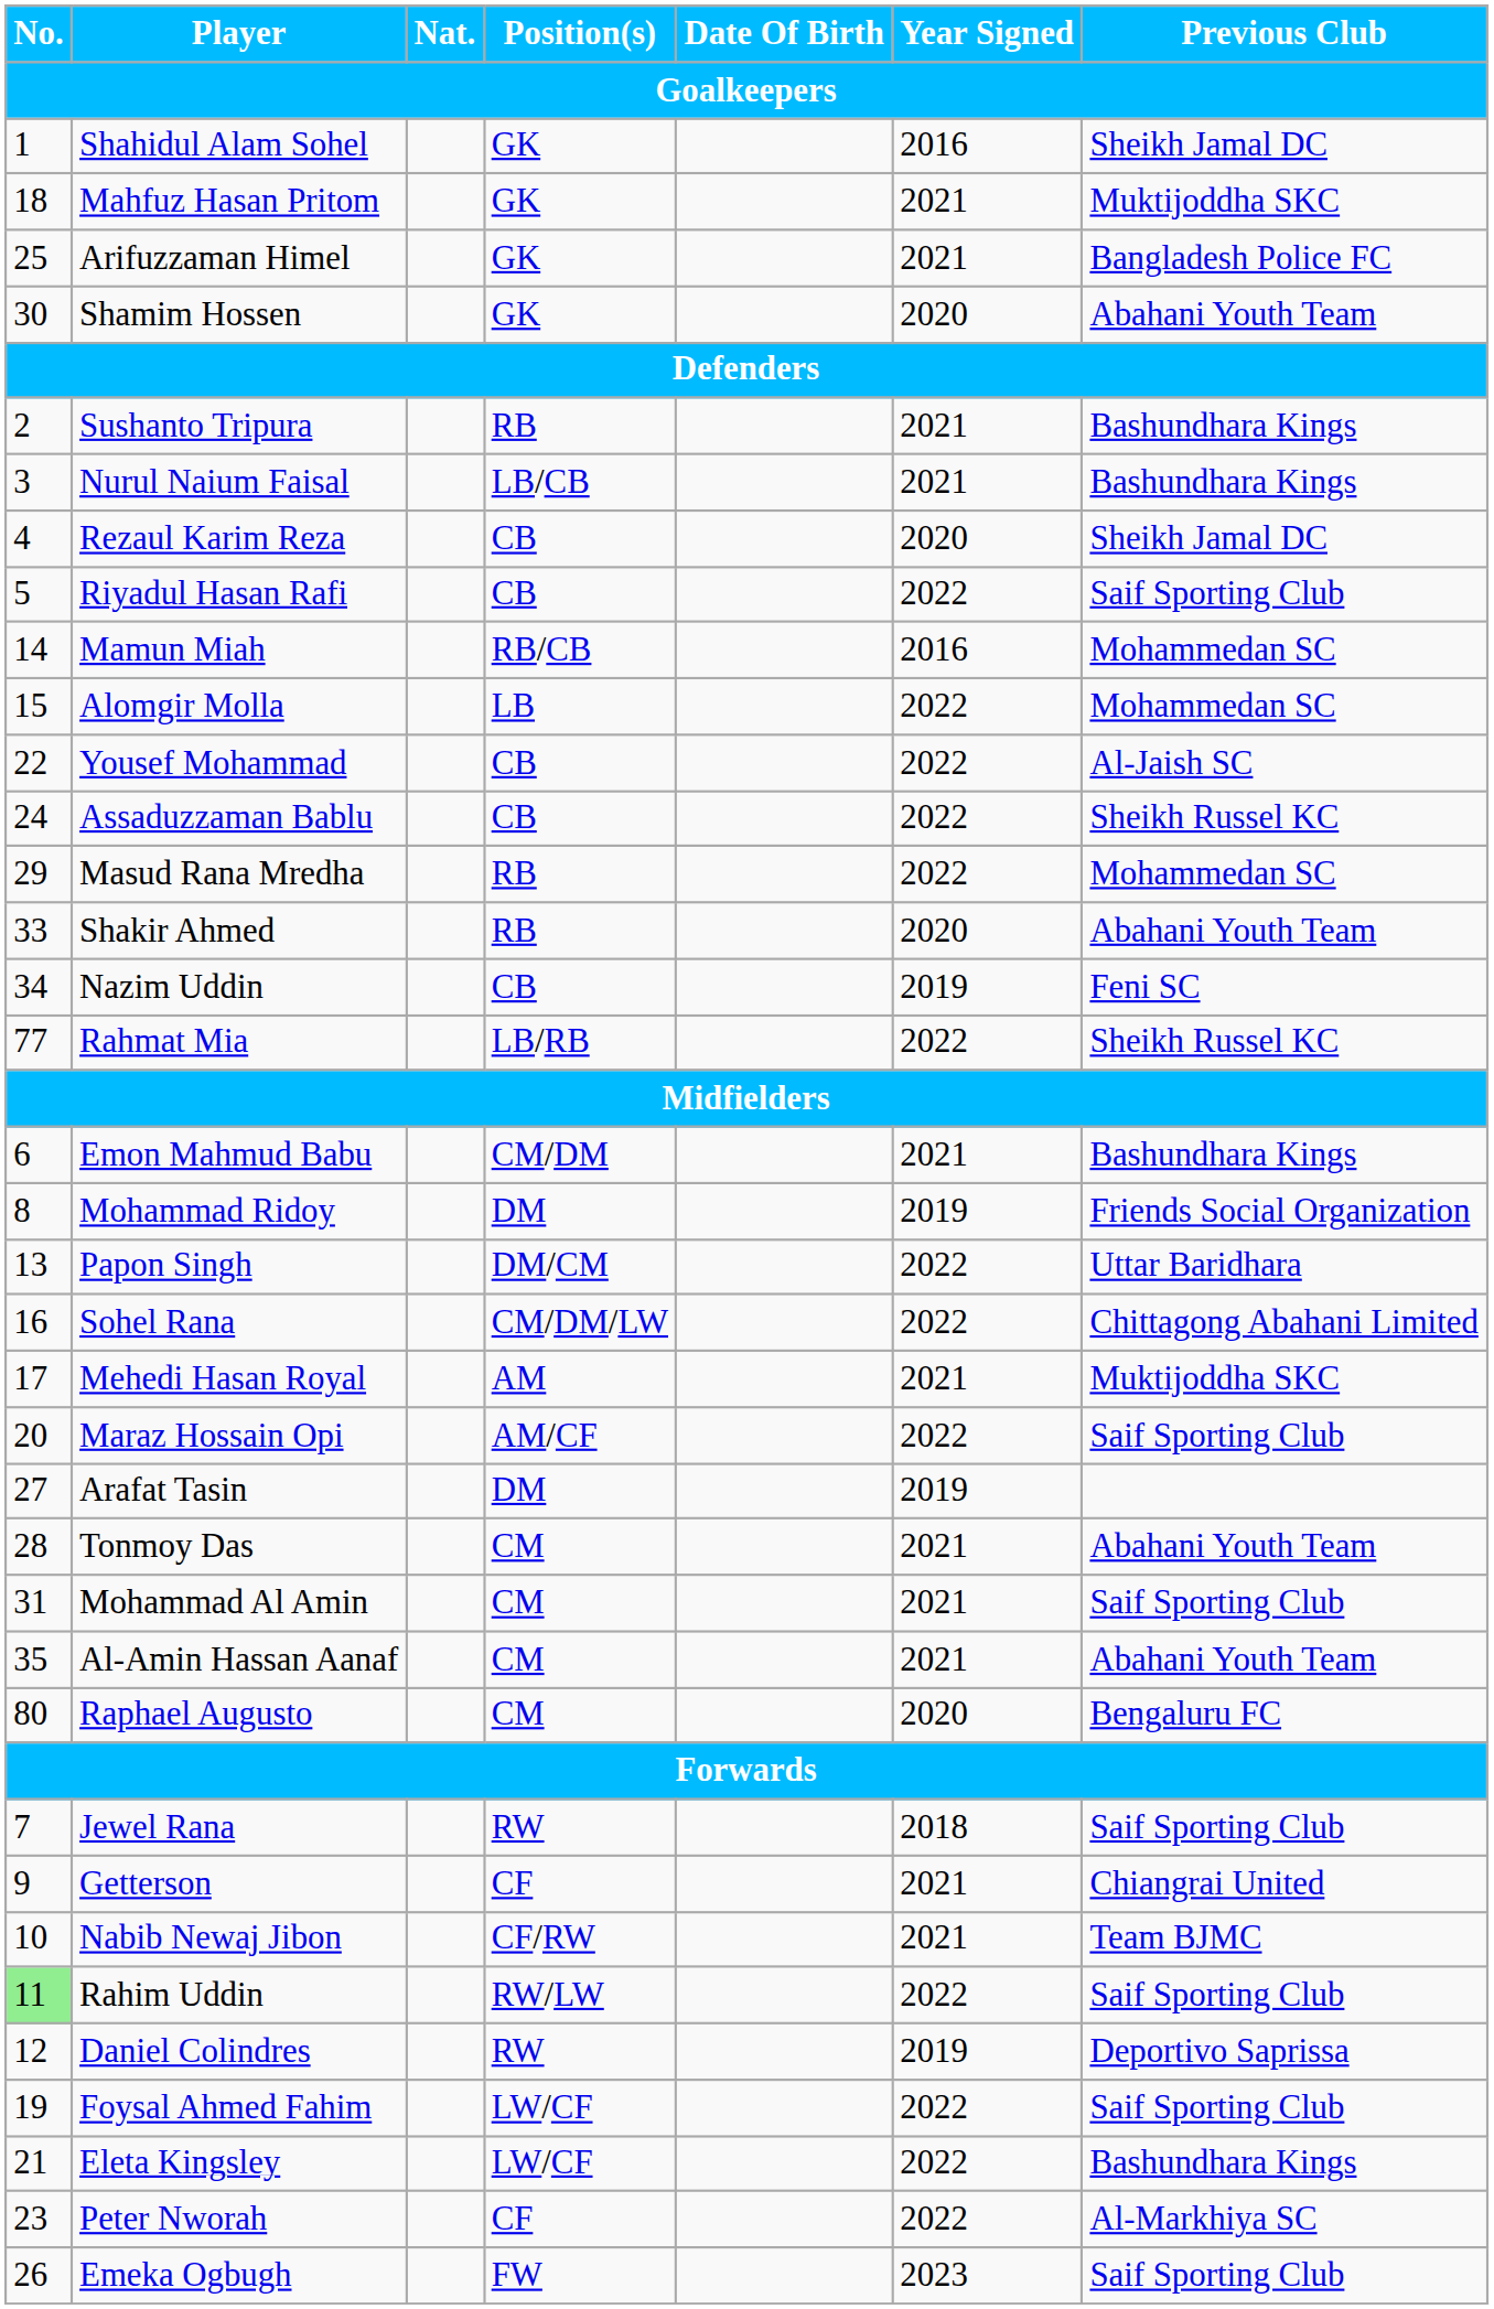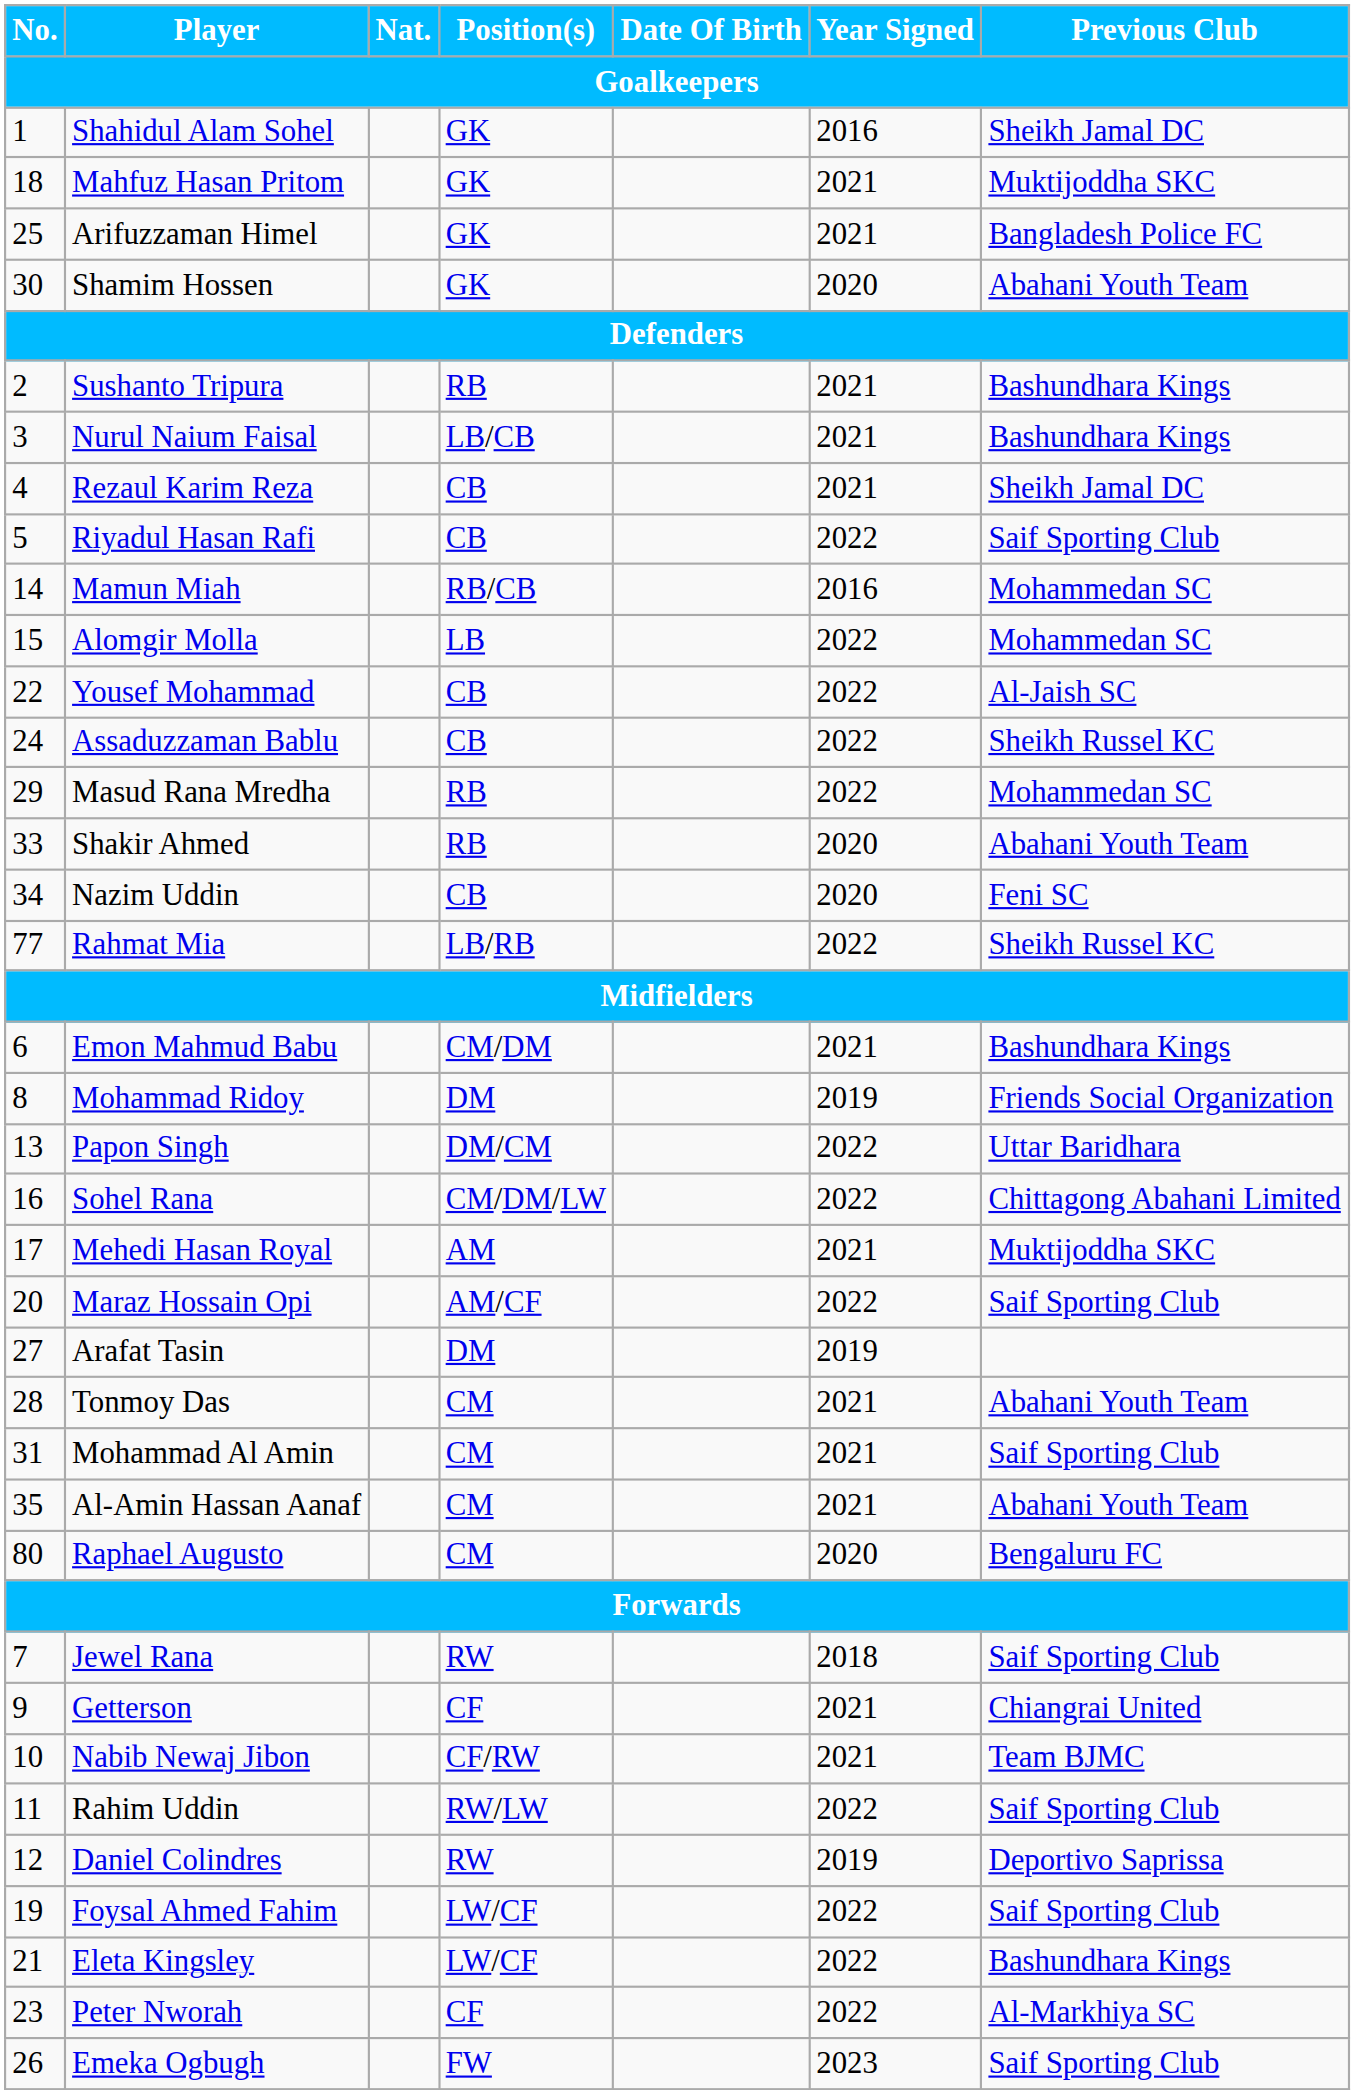 <table class="wikitable" style="text-align:left; font-size:90%;">
 <tr>
 <th style="background:#00bbff; color:#FFFFFF; text-align:center;">No.</th>
 <th style="background:#00bbff; color:#FFFFFF; text-align:center;">Player</th>
 <th style="background:#00bbff; color:#FFFFFF; text-align:center;">Nat.</th>
 <th style="background:#00bbff; color:#FFFFFF; text-align:center;">Position(s)</th>
 <th style="background:#00bbff; color:#FFFFFF; text-align:center;">Date Of Birth</th>
 <th style="background:#00bbff; color:#FFFFFF; text-align:center;">Year Signed</th>
 <th style="background:#00bbff; color:#FFFFFF; text-align:center;">Previous Club</th>
 </tr>
 <tr>
 <th colspan="7" style="background:#00bbff; color:#FFFFFF; text-align:center"><strong>Goalkeepers</strong></th>
 </tr>
 <tr>
 <td>1</td>
 <td><a href='#'>Shahidul Alam Sohel</a></td>
 <td></td>
 <td><a href='#'>GK</a></td>
 <td></td>
 <td>2016</td>
 <td> <a href='#'>Sheikh Jamal DC</a></td>
 </tr>
 <tr>
 <td>18</td>
 <td><a href='#'>Mahfuz Hasan Pritom</a></td>
 <td></td>
 <td><a href='#'>GK</a></td>
 <td></td>
 <td>2021</td>
 <td> <a href='#'>Muktijoddha SKC</a></td>
 </tr>
 <tr>
 <td>25</td>
 <td>Arifuzzaman Himel</td>
 <td></td>
 <td><a href='#'>GK</a></td>
 <td></td>
 <td>2021</td>
 <td> <a href='#'>Bangladesh Police FC</a></td>
 </tr>
 <tr>
 <td>30</td>
 <td>Shamim Hossen</td>
 <td></td>
 <td><a href='#'>GK</a></td>
 <td></td>
 <td>2020</td>
 <td><a href='#'>Abahani Youth Team</a></td>
 </tr>
 <tr>
 <th colspan="7" style="background:#00bbff; color:#FFFFFF; text-align:center"><strong>Defenders</strong></th>
 </tr>
 <tr>
 <td>2</td>
 <td><a href='#'>Sushanto Tripura</a></td>
 <td></td>
 <td><a href='#'>RB</a></td>
 <td></td>
 <td>2021</td>
 <td> <a href='#'>Bashundhara Kings</a></td>
 </tr>
 <tr>
 <td>3</td>
 <td><a href='#'>Nurul Naium Faisal</a></td>
 <td></td>
 <td><a href='#'>LB</a>/<a href='#'>CB</a></td>
 <td></td>
 <td>2021</td>
 <td> <a href='#'>Bashundhara Kings</a></td>
 </tr>
 <tr>
 <td>4</td>
 <td><a href='#'>Rezaul Karim Reza</a></td>
 <td></td>
 <td><a href='#'>CB</a></td>
 <td></td>
-<td>2020</td>
+<td>2021</td>
 <td> <a href='#'>Sheikh Jamal DC</a></td>
 </tr>
 <tr>
 <td>5</td>
 <td><a href='#'>Riyadul Hasan Rafi</a></td>
 <td></td>
 <td><a href='#'>CB</a></td>
 <td></td>
 <td>2022</td>
 <td> <a href='#'>Saif Sporting Club</a></td>
 </tr>
 <tr>
 <td>14</td>
 <td><a href='#'>Mamun Miah</a></td>
 <td></td>
 <td><a href='#'>RB</a>/<a href='#'>CB</a></td>
 <td></td>
 <td>2016</td>
 <td> <a href='#'>Mohammedan SC</a></td>
 </tr>
 <tr>
 <td>15</td>
 <td><a href='#'>Alomgir Molla</a></td>
 <td></td>
 <td><a href='#'>LB</a></td>
 <td></td>
 <td>2022</td>
 <td> <a href='#'>Mohammedan SC</a></td>
 </tr>
 <tr>
 <td>22</td>
 <td><a href='#'>Yousef Mohammad</a></td>
 <td></td>
 <td><a href='#'>CB</a></td>
 <td></td>
 <td>2022</td>
 <td> <a href='#'>Al-Jaish SC</a></td>
 </tr>
 <tr>
 <td>24</td>
 <td><a href='#'>Assaduzzaman Bablu</a></td>
 <td></td>
 <td><a href='#'>CB</a></td>
 <td></td>
 <td>2022</td>
 <td> <a href='#'>Sheikh Russel KC</a></td>
 </tr>
 <tr>
 <td>29</td>
 <td>Masud Rana Mredha</td>
 <td></td>
 <td><a href='#'>RB</a></td>
 <td></td>
 <td>2022</td>
 <td> <a href='#'>Mohammedan SC</a></td>
 </tr>
 <tr>
 <td>33</td>
 <td>Shakir Ahmed</td>
 <td></td>
 <td><a href='#'>RB</a></td>
 <td></td>
 <td>2020</td>
 <td><a href='#'>Abahani Youth Team</a></td>
 </tr>
 <tr>
 <td>34</td>
 <td>Nazim Uddin</td>
 <td></td>
 <td><a href='#'>CB</a></td>
 <td></td>
-<td>2019</td>
+<td>2020</td>
 <td> <a href='#'>Feni SC</a></td>
 </tr>
 <tr>
 <td>77</td>
 <td><a href='#'>Rahmat Mia</a></td>
 <td></td>
 <td><a href='#'>LB</a>/<a href='#'>RB</a></td>
 <td></td>
 <td>2022</td>
 <td> <a href='#'>Sheikh Russel KC</a></td>
 </tr>
 <tr>
 <th colspan="7" style="background:#00bbff; color:#FFFFFF; text-align:center"><strong>Midfielders</strong></th>
 </tr>
 <tr>
 <td>6</td>
 <td><a href='#'>Emon Mahmud Babu</a></td>
 <td></td>
 <td><a href='#'>CM</a>/<a href='#'>DM</a></td>
 <td></td>
 <td>2021</td>
 <td> <a href='#'>Bashundhara Kings</a></td>
 </tr>
 <tr>
 <td>8</td>
 <td><a href='#'>Mohammad Ridoy</a></td>
 <td></td>
 <td><a href='#'>DM</a></td>
 <td></td>
 <td>2019</td>
 <td> <a href='#'>Friends Social Organization</a></td>
 </tr>
 <tr>
 <td>13</td>
 <td><a href='#'>Papon Singh</a></td>
 <td></td>
 <td><a href='#'>DM</a>/<a href='#'>CM</a></td>
 <td></td>
 <td>2022</td>
 <td> <a href='#'>Uttar Baridhara</a></td>
 </tr>
 <tr>
 <td>16</td>
 <td><a href='#'>Sohel Rana</a></td>
 <td></td>
 <td><a href='#'>CM</a>/<a href='#'>DM</a>/<a href='#'>LW</a></td>
 <td></td>
 <td>2022</td>
 <td> <a href='#'>Chittagong Abahani Limited</a></td>
 </tr>
 <tr>
 <td>17</td>
 <td><a href='#'>Mehedi Hasan Royal</a></td>
 <td></td>
 <td><a href='#'>AM</a></td>
 <td></td>
 <td>2021</td>
 <td> <a href='#'>Muktijoddha SKC</a></td>
 </tr>
 <tr>
 <td>20</td>
 <td><a href='#'>Maraz Hossain Opi</a></td>
 <td></td>
 <td><a href='#'>AM</a>/<a href='#'>CF</a></td>
 <td></td>
 <td>2022</td>
 <td> <a href='#'>Saif Sporting Club</a></td>
 </tr>
 <tr>
 <td>27</td>
 <td>Arafat Tasin</td>
 <td></td>
 <td><a href='#'>DM</a></td>
 <td></td>
 <td>2019</td>
 <td></td>
 </tr>
 <tr>
 <td>28</td>
 <td>Tonmoy Das</td>
 <td></td>
 <td><a href='#'>CM</a></td>
 <td></td>
 <td>2021</td>
 <td><a href='#'>Abahani Youth Team</a></td>
 </tr>
 <tr>
 <td>31</td>
 <td>Mohammad Al Amin</td>
 <td></td>
 <td><a href='#'>CM</a></td>
 <td></td>
 <td>2021</td>
 <td> <a href='#'>Saif Sporting Club</a></td>
 </tr>
 <tr>
 <td>35</td>
 <td>Al-Amin Hassan Aanaf</td>
 <td></td>
 <td><a href='#'>CM</a></td>
 <td></td>
 <td>2021</td>
 <td><a href='#'>Abahani Youth Team</a></td>
 </tr>
 <tr>
 <td>80</td>
 <td><a href='#'>Raphael Augusto</a></td>
 <td></td>
 <td><a href='#'>CM</a></td>
 <td></td>
 <td>2020</td>
 <td> <a href='#'>Bengaluru FC</a></td>
 </tr>
 <tr>
 <th colspan="7" style="background:#00bbff; color:#FFFFFF; text-align:center"><strong>Forwards</strong></th>
 </tr>
 <tr>
 <td>7</td>
 <td><a href='#'>Jewel Rana</a></td>
 <td></td>
 <td><a href='#'>RW</a></td>
 <td></td>
 <td>2018</td>
 <td> <a href='#'>Saif Sporting Club</a></td>
 </tr>
 <tr>
 <td>9</td>
 <td><a href='#'>Getterson</a></td>
 <td></td>
 <td><a href='#'>CF</a></td>
 <td></td>
 <td>2021</td>
 <td> <a href='#'>Chiangrai United</a></td>
 </tr>
 <tr>
 <td>10</td>
 <td><a href='#'>Nabib Newaj Jibon</a></td>
 <td></td>
 <td><a href='#'>CF</a>/<a href='#'>RW</a></td>
 <td></td>
 <td>2021</td>
 <td> <a href='#'>Team BJMC</a></td>
 </tr>
 <tr>
-<td style="background: lightgreen;">11</td>
+<td>11</td>
 <td>Rahim Uddin</td>
 <td></td>
 <td><a href='#'>RW</a>/<a href='#'>LW</a></td>
 <td></td>
 <td>2022</td>
 <td> <a href='#'>Saif Sporting Club</a></td>
 </tr>
 <tr>
 <td>12</td>
 <td><a href='#'>Daniel Colindres</a></td>
 <td></td>
 <td><a href='#'>RW</a></td>
 <td></td>
 <td>2019</td>
 <td> <a href='#'>Deportivo Saprissa</a></td>
 </tr>
 <tr>
 <td>19</td>
 <td><a href='#'>Foysal Ahmed Fahim</a></td>
 <td></td>
 <td><a href='#'>LW</a>/<a href='#'>CF</a></td>
 <td></td>
 <td>2022</td>
 <td> <a href='#'>Saif Sporting Club</a></td>
 </tr>
 <tr>
 <td>21</td>
 <td><a href='#'>Eleta Kingsley</a></td>
 <td></td>
 <td><a href='#'>LW</a>/<a href='#'>CF</a></td>
 <td></td>
 <td>2022</td>
 <td> <a href='#'>Bashundhara Kings</a></td>
 </tr>
 <tr>
 <td>23</td>
 <td><a href='#'>Peter Nworah</a></td>
 <td></td>
 <td><a href='#'>CF</a></td>
 <td></td>
 <td>2022</td>
 <td> <a href='#'>Al-Markhiya SC</a></td>
 </tr>
 <tr>
 <td>26</td>
 <td><a href='#'>Emeka Ogbugh</a></td>
 <td></td>
 <td><a href='#'>FW</a></td>
 <td></td>
 <td>2023</td>
 <td> <a href='#'>Saif Sporting Club</a></td>
 </tr>
 <tr>
 </tr>
 </table>
